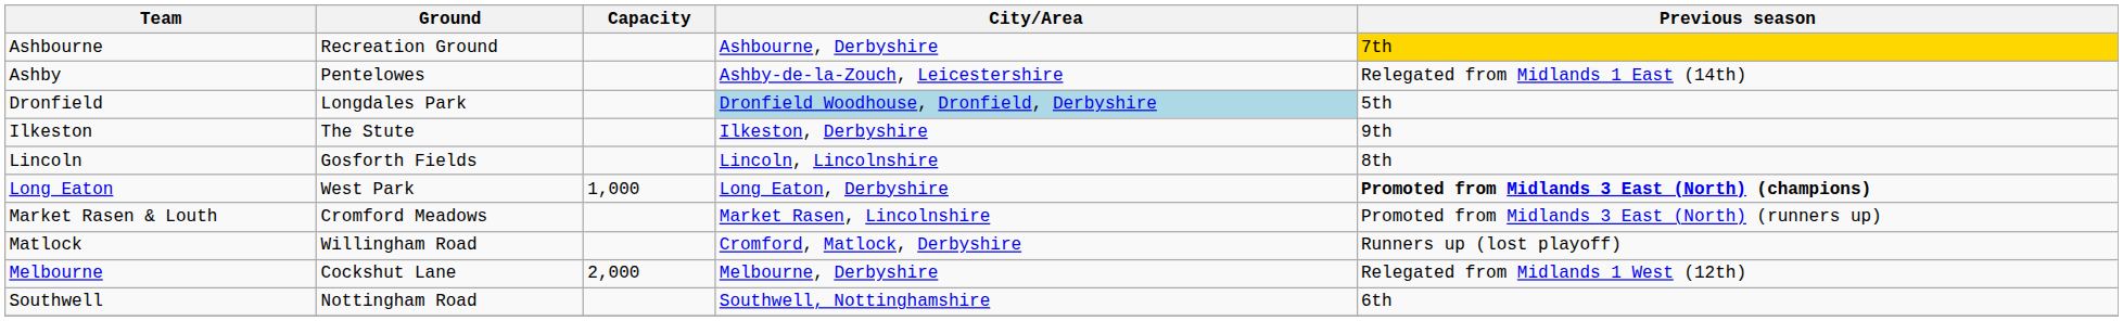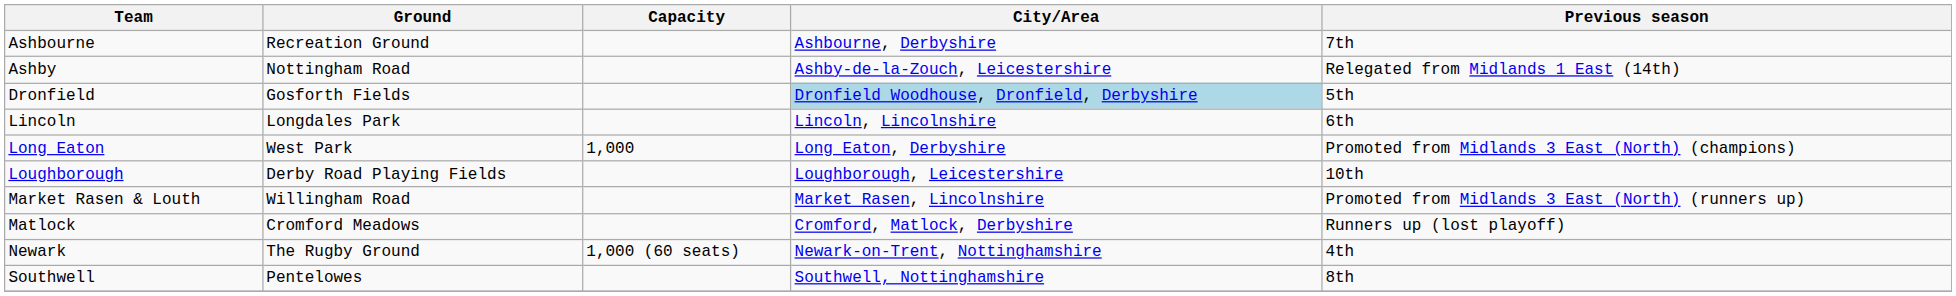 <table class="wikitable sortable" width=100%>
 <tr>
 <th>Team</th>
 <th>Ground</th>
 <th>Capacity</th>
 <th>City/Area</th>
 <th>Previous season</th>
 </tr>
 <tr>
 <td>Ashbourne</td>
 <td>Recreation Ground</td>
 <td></td>
 <td><a href='#'>Ashbourne</a>, <a href='#'>Derbyshire</a></td>
-<td style="background: gold;">7th</td>
+<td>7th</td>
 </tr>
 <tr>
 <td>Ashby</td>
-<td>Pentelowes</td>
+<td>Nottingham Road</td>
 <td></td>
 <td><a href='#'>Ashby-de-la-Zouch</a>, <a href='#'>Leicestershire</a></td>
 <td>Relegated from <a href='#'>Midlands 1 East</a> (14th)</td>
 </tr>
 <tr>
 <td>Dronfield</td>
-<td>Longdales Park</td>
+<td>Gosforth Fields</td>
 <td></td>
 <td style="background: lightblue;"><a href='#'>Dronfield Woodhouse</a>, <a href='#'>Dronfield</a>, <a href='#'>Derbyshire</a></td>
 <td>5th</td>
 </tr>
 <tr>
-<td>Ilkeston</td>
-<td>The Stute</td>
-<td></td>
-<td><a href='#'>Ilkeston</a>, <a href='#'>Derbyshire</a></td>
-<td>9th</td>
-</tr>
-<tr>
 <td>Lincoln</td>
-<td>Gosforth Fields</td>
+<td>Longdales Park</td>
 <td></td>
 <td><a href='#'>Lincoln</a>, <a href='#'>Lincolnshire</a></td>
-<td>8th</td>
+<td>6th</td>
 </tr>
 <tr>
 <td><a href='#'>Long Eaton</a></td>
 <td>West Park</td>
 <td>1,000</td>
 <td><a href='#'>Long Eaton</a>, <a href='#'>Derbyshire</a></td>
-<td><strong>Promoted from <a href='#'>Midlands 3 East (North)</a> (champions)</strong></td>
+<td>Promoted from <a href='#'>Midlands 3 East (North)</a> (champions)</td>
+</tr>
+<tr>
+<td><a href='#'>Loughborough</a></td>
+<td>Derby Road Playing Fields</td>
+<td></td>
+<td><a href='#'>Loughborough</a>, <a href='#'>Leicestershire</a></td>
+<td>10th</td>
 </tr>
 <tr>
 <td>Market Rasen & Louth</td>
-<td>Cromford Meadows</td>
+<td>Willingham Road</td>
 <td></td>
 <td><a href='#'>Market Rasen</a>, <a href='#'>Lincolnshire</a></td>
 <td>Promoted from <a href='#'>Midlands 3 East (North)</a> (runners up)</td>
 </tr>
 <tr>
 <td>Matlock</td>
-<td>Willingham Road</td>
+<td>Cromford Meadows</td>
 <td></td>
 <td><a href='#'>Cromford</a>, <a href='#'>Matlock</a>, <a href='#'>Derbyshire</a></td>
 <td>Runners up (lost playoff)</td>
 </tr>
 <tr>
-<td><a href='#'>Melbourne</a></td>
-<td>Cockshut Lane</td>
-<td>2,000</td>
-<td><a href='#'>Melbourne</a>, <a href='#'>Derbyshire</a></td>
-<td>Relegated from <a href='#'>Midlands 1 West</a> (12th)</td>
+<td>Newark</td>
+<td>The Rugby Ground</td>
+<td>1,000 (60 seats)</td>
+<td><a href='#'>Newark-on-Trent</a>, <a href='#'>Nottinghamshire</a></td>
+<td>4th</td>
 </tr>
 <tr>
 <td>Southwell</td>
-<td>Nottingham Road</td>
+<td>Pentelowes</td>
 <td></td>
 <td><a href='#'>Southwell, Nottinghamshire</a></td>
-<td>6th</td>
+<td>8th</td>
 </tr>
 <tr>
 </tr>
 </table>
